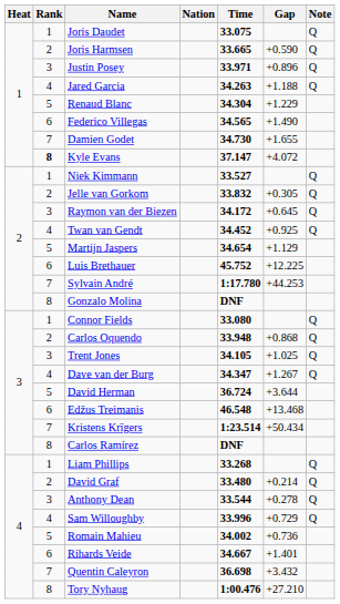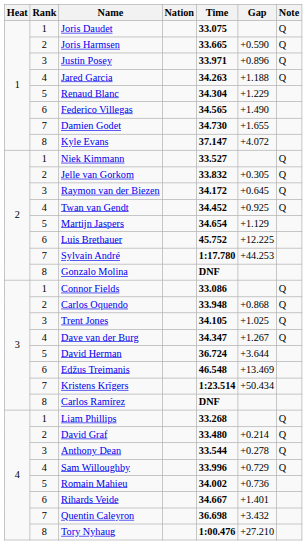 <table class=wikitable sortable style=text-align:center>
 <tr>
 <th>Heat</th>
 <th>Rank</th>
 <th>Name</th>
 <th>Nation</th>
 <th>Time</th>
 <th>Gap</th>
 <th>Note</th>
 </tr>
 <tr>
 <td rowspan=8>1</td>
 <td>1</td>
 <td align=left><a href='#'>Joris Daudet</a></td>
 <td align=left></td>
 <td align=left><strong>33.075</strong></td>
 <td></td>
 <td align=left>Q</td>
 </tr>
 <tr>
 <td>2</td>
 <td align=left><a href='#'>Joris Harmsen</a></td>
 <td align=left></td>
 <td align=left><strong>33.665</strong></td>
 <td align=left>+0.590</td>
 <td align=left>Q</td>
 </tr>
 <tr>
 <td>3</td>
 <td align=left><a href='#'>Justin Posey</a></td>
 <td align=left></td>
 <td align=left><strong>33.971</strong></td>
 <td align=left>+0.896</td>
 <td align=left>Q</td>
 </tr>
 <tr>
 <td>4</td>
 <td align=left><a href='#'>Jared Garcia</a></td>
 <td align=left></td>
 <td align=left><strong>34.263</strong></td>
 <td align=left>+1.188</td>
 <td align=left>Q</td>
 </tr>
 <tr>
 <td>5</td>
 <td align=left><a href='#'>Renaud Blanc</a></td>
 <td align=left></td>
 <td align=left><strong>34.304</strong></td>
 <td align=left>+1.229</td>
 <td align=left></td>
 </tr>
 <tr>
 <td>6</td>
 <td align=left><a href='#'>Federico Villegas</a></td>
 <td align=left></td>
 <td align=left><strong>34.565</strong></td>
 <td align=left>+1.490</td>
 <td align=left></td>
 </tr>
 <tr>
 <td>7</td>
 <td align=left><a href='#'>Damien Godet</a></td>
 <td align=left></td>
 <td align=left><strong>34.730</strong></td>
 <td align=left>+1.655</td>
 <td align=left></td>
 </tr>
 <tr>
-<td><strong>8</strong></td>
+<td>8</td>
 <td align=left><a href='#'>Kyle Evans</a></td>
 <td align=left></td>
 <td align=left><strong>37.147</strong></td>
 <td align=left>+4.072</td>
 <td align=left></td>
 </tr>
 <tr>
 <td rowspan=8>2</td>
 <td>1</td>
 <td align=left><a href='#'>Niek Kimmann</a></td>
 <td align=left></td>
 <td align=left><strong>33.527</strong></td>
 <td></td>
 <td align=left>Q</td>
 </tr>
 <tr>
 <td>2</td>
 <td align=left><a href='#'>Jelle van Gorkom</a></td>
 <td align=left></td>
 <td align=left><strong>33.832</strong></td>
 <td align=left>+0.305</td>
 <td align=left>Q</td>
 </tr>
 <tr>
 <td>3</td>
 <td align=left><a href='#'>Raymon van der Biezen</a></td>
 <td align=left></td>
 <td align=left><strong>34.172</strong></td>
 <td align=left>+0.645</td>
 <td align=left>Q</td>
 </tr>
 <tr>
 <td>4</td>
 <td align=left><a href='#'>Twan van Gendt</a></td>
 <td align=left></td>
 <td align=left><strong>34.452</strong></td>
 <td align=left>+0.925</td>
 <td align=left>Q</td>
 </tr>
 <tr>
 <td>5</td>
 <td align=left><a href='#'>Martijn Jaspers</a></td>
 <td align=left></td>
 <td align=left><strong>34.654</strong></td>
 <td align=left>+1.129</td>
 <td align=left></td>
 </tr>
 <tr>
 <td>6</td>
 <td align=left><a href='#'>Luis Brethauer</a></td>
 <td align=left></td>
 <td align=left><strong>45.752</strong></td>
 <td align=left>+12.225</td>
 <td align=left></td>
 </tr>
 <tr>
 <td>7</td>
 <td align=left><a href='#'>Sylvain André</a></td>
 <td align=left></td>
 <td align=left><strong>1:17.780</strong></td>
 <td align=left>+44.253</td>
 <td align=left></td>
 </tr>
 <tr>
 <td>8</td>
 <td align=left><a href='#'>Gonzalo Molina</a></td>
 <td align=left></td>
 <td align=left><strong>DNF</strong></td>
 <td align=left></td>
 <td align=left></td>
 </tr>
 <tr>
 <td rowspan=8>3</td>
 <td>1</td>
 <td align=left><a href='#'>Connor Fields</a></td>
 <td align=left></td>
-<td align=left><strong>33.080</strong></td>
+<td align=left><strong>33.086</strong></td>
 <td></td>
 <td align=left>Q</td>
 </tr>
 <tr>
 <td>2</td>
 <td align=left><a href='#'>Carlos Oquendo</a></td>
 <td align=left></td>
 <td align=left><strong>33.948</strong></td>
 <td align=left>+0.868</td>
 <td align=left>Q</td>
 </tr>
 <tr>
 <td>3</td>
 <td align=left><a href='#'>Trent Jones</a></td>
 <td align=left></td>
 <td align=left><strong>34.105</strong></td>
 <td align=left>+1.025</td>
 <td align=left>Q</td>
 </tr>
 <tr>
 <td>4</td>
 <td align=left><a href='#'>Dave van der Burg</a></td>
 <td align=left></td>
 <td align=left><strong>34.347</strong></td>
 <td align=left>+1.267</td>
 <td align=left>Q</td>
 </tr>
 <tr>
 <td>5</td>
 <td align=left><a href='#'>David Herman</a></td>
 <td align=left></td>
 <td align=left><strong>36.724</strong></td>
 <td align=left>+3.644</td>
 <td align=left></td>
 </tr>
 <tr>
 <td>6</td>
 <td align=left><a href='#'>Edžus Treimanis</a></td>
 <td align=left></td>
 <td align=left><strong>46.548</strong></td>
-<td align=left>+13.468</td>
+<td align=left>+13.469</td>
 <td align=left></td>
 </tr>
 <tr>
 <td>7</td>
 <td align=left><a href='#'>Kristens Krīgers</a></td>
 <td align=left></td>
 <td align=left><strong>1:23.514</strong></td>
 <td align=left>+50.434</td>
 <td align=left></td>
 </tr>
 <tr>
 <td>8</td>
 <td align=left><a href='#'>Carlos Ramírez</a></td>
 <td align=left></td>
 <td align=left><strong>DNF</strong></td>
 <td align=left></td>
 <td align=left></td>
 </tr>
 <tr>
 <td rowspan=8>4</td>
 <td>1</td>
 <td align=left><a href='#'>Liam Phillips</a></td>
 <td align=left></td>
 <td align=left><strong>33.268</strong></td>
 <td></td>
 <td align=left>Q</td>
 </tr>
 <tr>
 <td>2</td>
 <td align=left><a href='#'>David Graf</a></td>
 <td align=left></td>
 <td align=left><strong>33.480</strong></td>
 <td align=left>+0.214</td>
 <td align=left>Q</td>
 </tr>
 <tr>
 <td>3</td>
 <td align=left><a href='#'>Anthony Dean</a></td>
 <td align=left></td>
 <td align=left><strong>33.544</strong></td>
 <td align=left>+0.278</td>
 <td align=left>Q</td>
 </tr>
 <tr>
 <td>4</td>
 <td align=left><a href='#'>Sam Willoughby</a></td>
 <td align=left></td>
 <td align=left><strong>33.996</strong></td>
 <td align=left>+0.729</td>
 <td align=left>Q</td>
 </tr>
 <tr>
 <td>5</td>
 <td align=left><a href='#'>Romain Mahieu</a></td>
 <td align=left></td>
 <td align=left><strong>34.002</strong></td>
 <td align=left>+0.736</td>
 <td align=left></td>
 </tr>
 <tr>
 <td>6</td>
 <td align=left><a href='#'>Rihards Veide</a></td>
 <td align=left></td>
 <td align=left><strong>34.667</strong></td>
 <td align=left>+1.401</td>
 <td align=left></td>
 </tr>
 <tr>
 <td>7</td>
 <td align=left><a href='#'>Quentin Caleyron</a></td>
 <td align=left></td>
 <td align=left><strong>36.698</strong></td>
 <td align=left>+3.432</td>
 <td align=left></td>
 </tr>
 <tr>
 <td>8</td>
 <td align=left><a href='#'>Tory Nyhaug</a></td>
 <td align=left></td>
 <td align=left><strong>1:00.476</strong></td>
 <td align=left>+27.210</td>
 <td align=left></td>
 </tr>
 </table>
